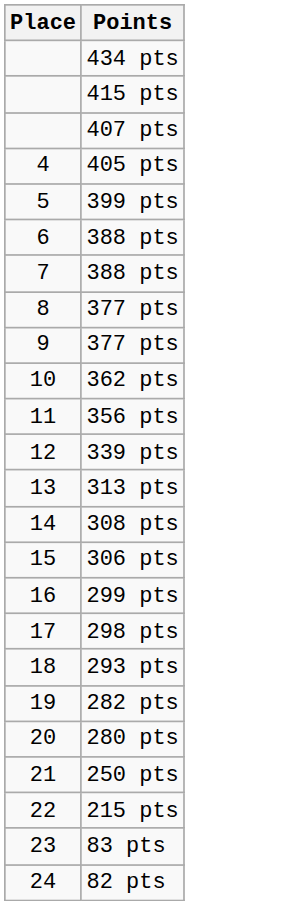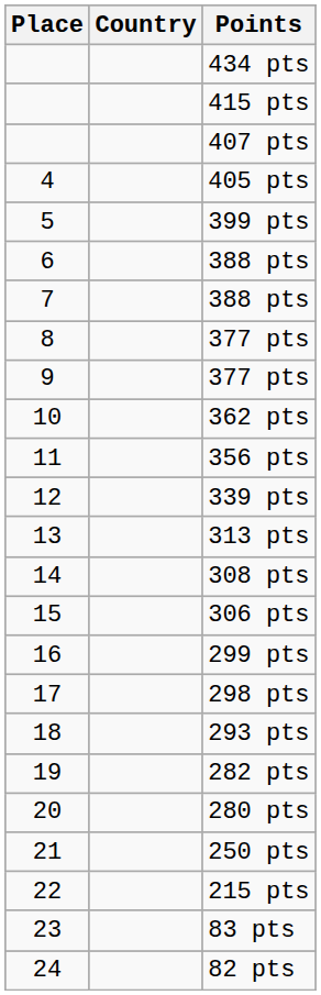 <table class=wikitable>
 <tr>
 <th>Place</th>
+<th>Country</th>
 <th>Points</th>
 </tr>
 <tr>
 <td align=center></td>
+<td></td>
 <td>434 pts</td>
 </tr>
 <tr>
 <td align=center></td>
+<td></td>
 <td>415 pts</td>
 </tr>
 <tr>
 <td align=center></td>
+<td></td>
 <td>407 pts</td>
 </tr>
 <tr>
 <td align=center>4</td>
+<td></td>
 <td>405 pts</td>
 </tr>
 <tr>
 <td align=center>5</td>
+<td></td>
 <td>399 pts</td>
 </tr>
 <tr>
 <td align=center>6</td>
+<td></td>
 <td>388 pts</td>
 </tr>
 <tr>
 <td align=center>7</td>
+<td></td>
 <td>388 pts</td>
 </tr>
 <tr>
 <td align=center>8</td>
+<td></td>
 <td>377 pts</td>
 </tr>
 <tr>
 <td align=center>9</td>
+<td></td>
 <td>377 pts</td>
 </tr>
 <tr>
 <td align=center>10</td>
+<td></td>
 <td>362 pts</td>
 </tr>
 <tr>
 <td align=center>11</td>
+<td></td>
 <td>356 pts</td>
 </tr>
 <tr>
 <td align=center>12</td>
+<td></td>
 <td>339 pts</td>
 </tr>
 <tr>
 <td align=center>13</td>
+<td></td>
 <td>313 pts</td>
 </tr>
 <tr>
 <td align=center>14</td>
+<td></td>
 <td>308 pts</td>
 </tr>
 <tr>
 <td align=center>15</td>
+<td></td>
 <td>306 pts</td>
 </tr>
 <tr>
 <td align=center>16</td>
+<td></td>
 <td>299 pts</td>
 </tr>
 <tr>
 <td align=center>17</td>
+<td></td>
 <td>298 pts</td>
 </tr>
 <tr>
 <td align=center>18</td>
+<td></td>
 <td>293 pts</td>
 </tr>
 <tr>
 <td align=center>19</td>
+<td></td>
 <td>282 pts</td>
 </tr>
 <tr>
 <td align=center>20</td>
+<td></td>
 <td>280 pts</td>
 </tr>
 <tr>
 <td align=center>21</td>
+<td></td>
 <td>250 pts</td>
 </tr>
 <tr>
 <td align=center>22</td>
+<td></td>
 <td>215 pts</td>
 </tr>
 <tr>
 <td align=center>23</td>
+<td></td>
 <td>83 pts</td>
 </tr>
 <tr>
 <td align=center>24</td>
+<td></td>
 <td>82 pts</td>
 </tr>
 </table>
